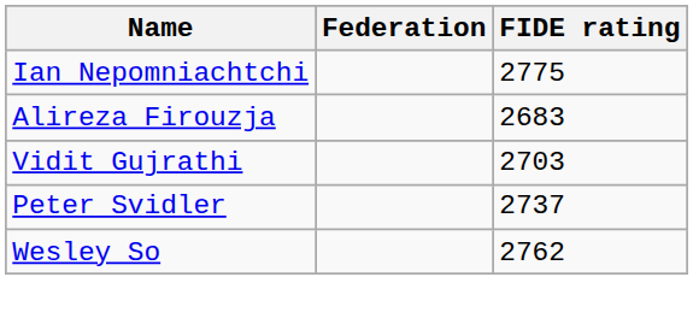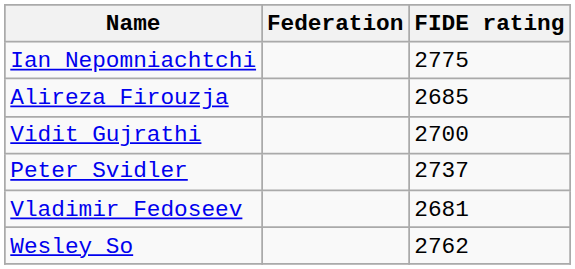 <table class="wikitable">
 <tr>
 <th>Name</th>
 <th>Federation</th>
 <th>FIDE rating</th>
 </tr>
 <tr>
 <td><a href='#'>Ian Nepomniachtchi</a></td>
 <td></td>
 <td>2775</td>
 </tr>
 <tr>
 <td><a href='#'>Alireza Firouzja</a></td>
 <td></td>
-<td>2683</td>
+<td>2685</td>
 </tr>
 <tr>
 <td><a href='#'>Vidit Gujrathi</a></td>
 <td></td>
-<td>2703</td>
+<td>2700</td>
 </tr>
 <tr>
 <td><a href='#'>Peter Svidler</a></td>
 <td></td>
 <td>2737</td>
 </tr>
 <tr>
+<td><a href='#'>Vladimir Fedoseev</a></td>
+<td></td>
+<td>2681</td>
+</tr>
+<tr>
 <td><a href='#'>Wesley So</a></td>
 <td></td>
 <td>2762</td>
 </tr>
 </table>
